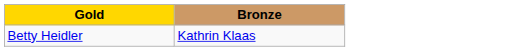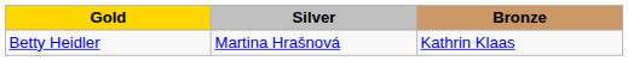 <table class="wikitable" style="text-align:left">
 <tr align="center">
 <td width=200 bgcolor=gold><strong>Gold</strong></td>
+<td width=200 bgcolor=silver><strong>Silver</strong></td>
 <td width=200 bgcolor=CC9966><strong>Bronze</strong></td>
 </tr>
 <tr>
 <td><a href='#'>Betty Heidler</a><br><em></em></td>
+<td><a href='#'>Martina Hrašnová</a><br><em></em></td>
 <td><a href='#'>Kathrin Klaas</a><br><em></em></td>
 </tr>
 </table>
